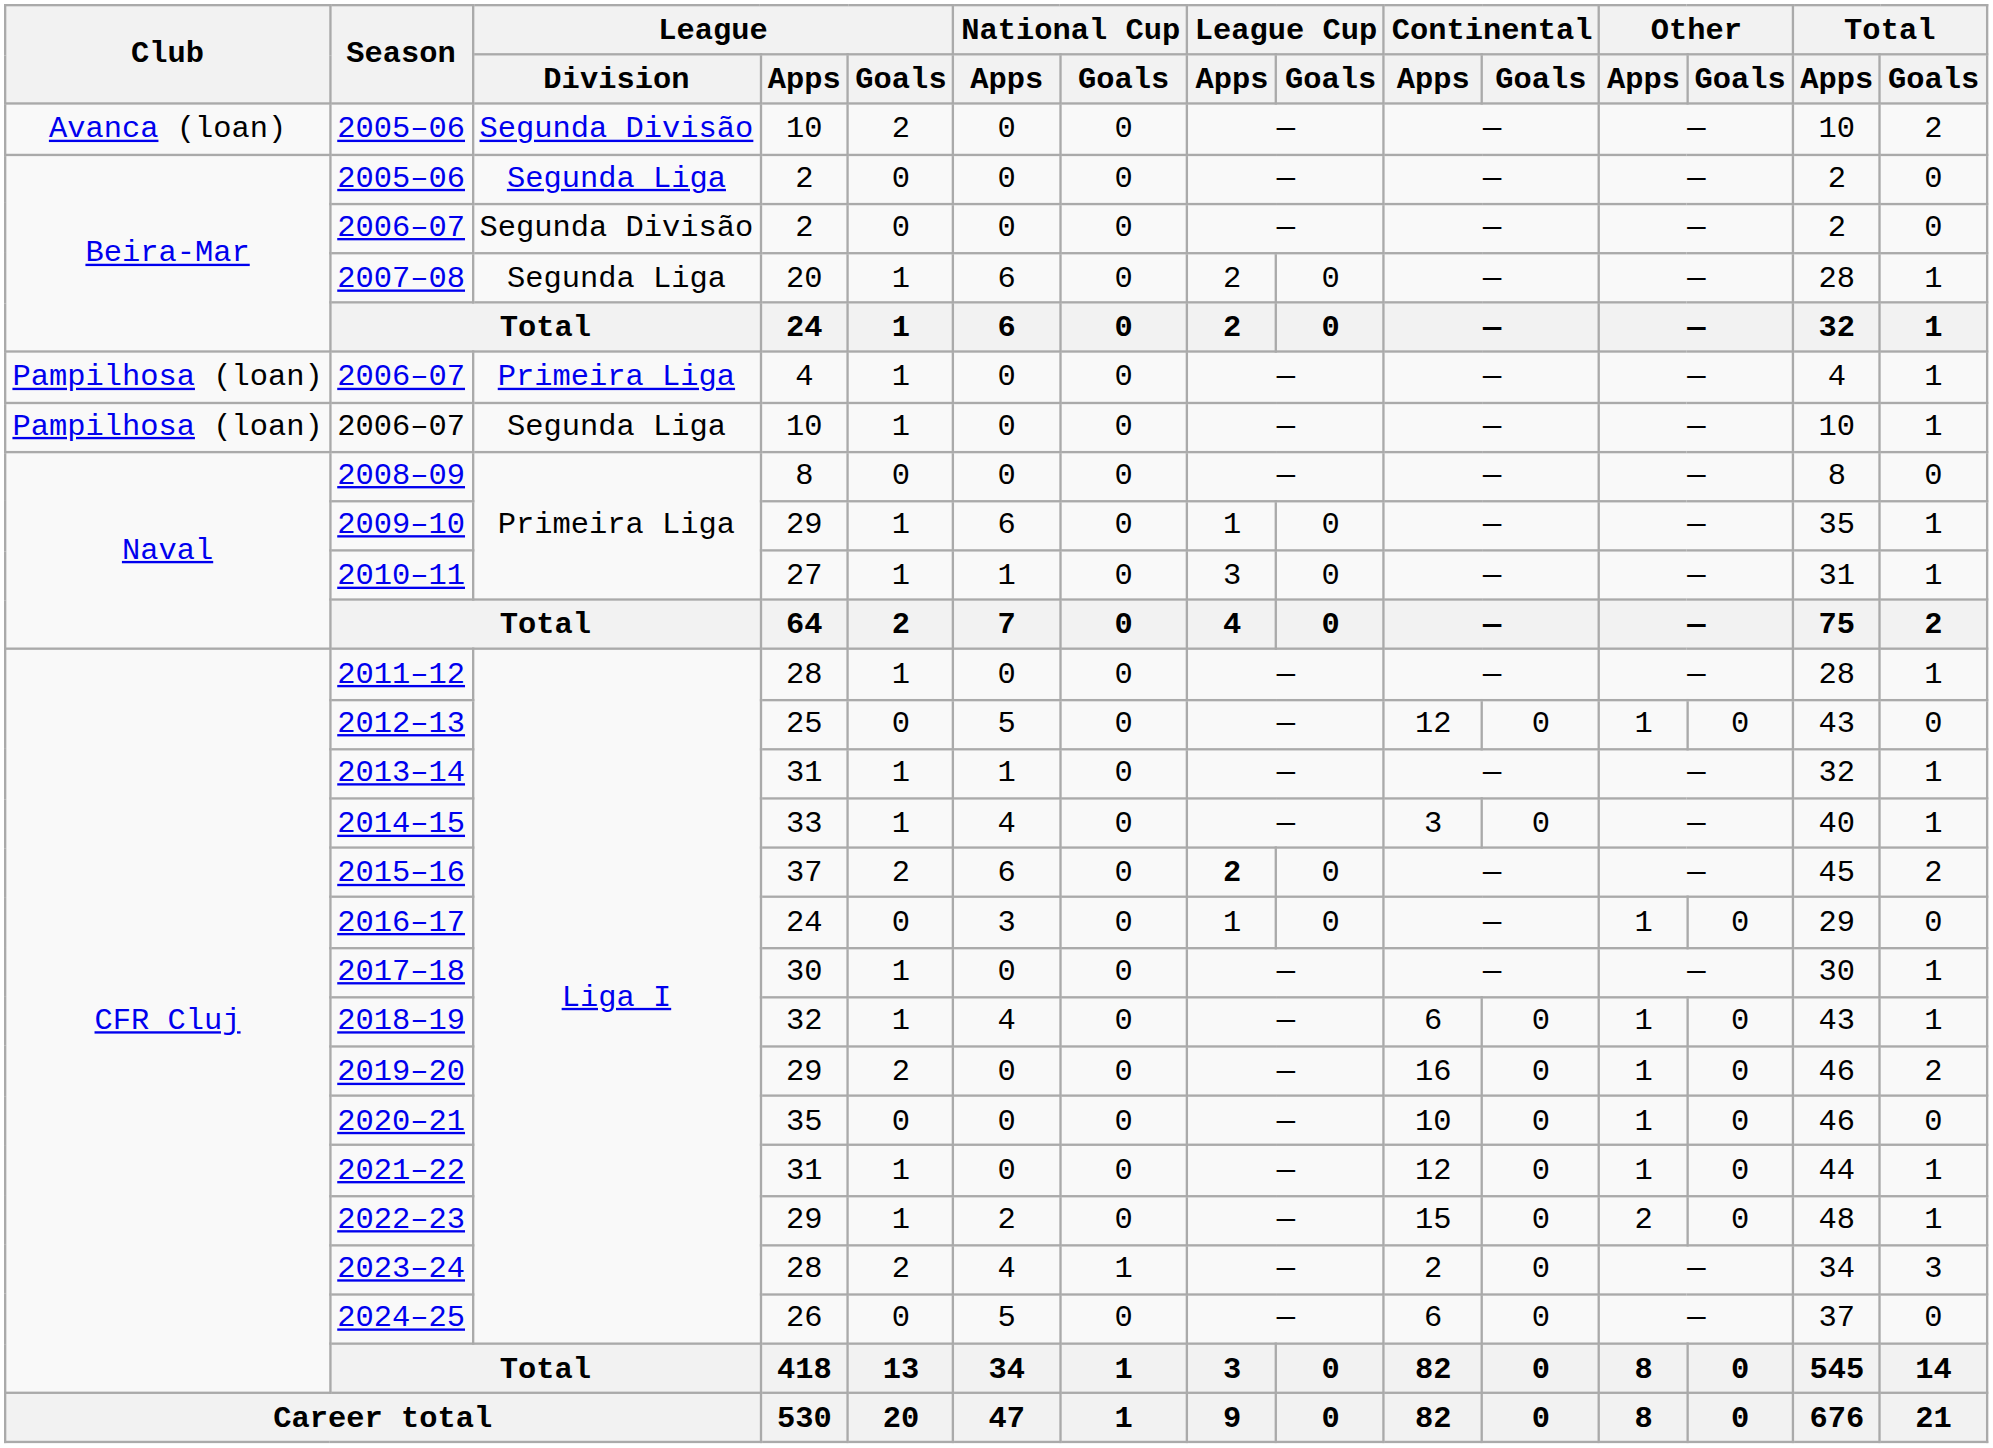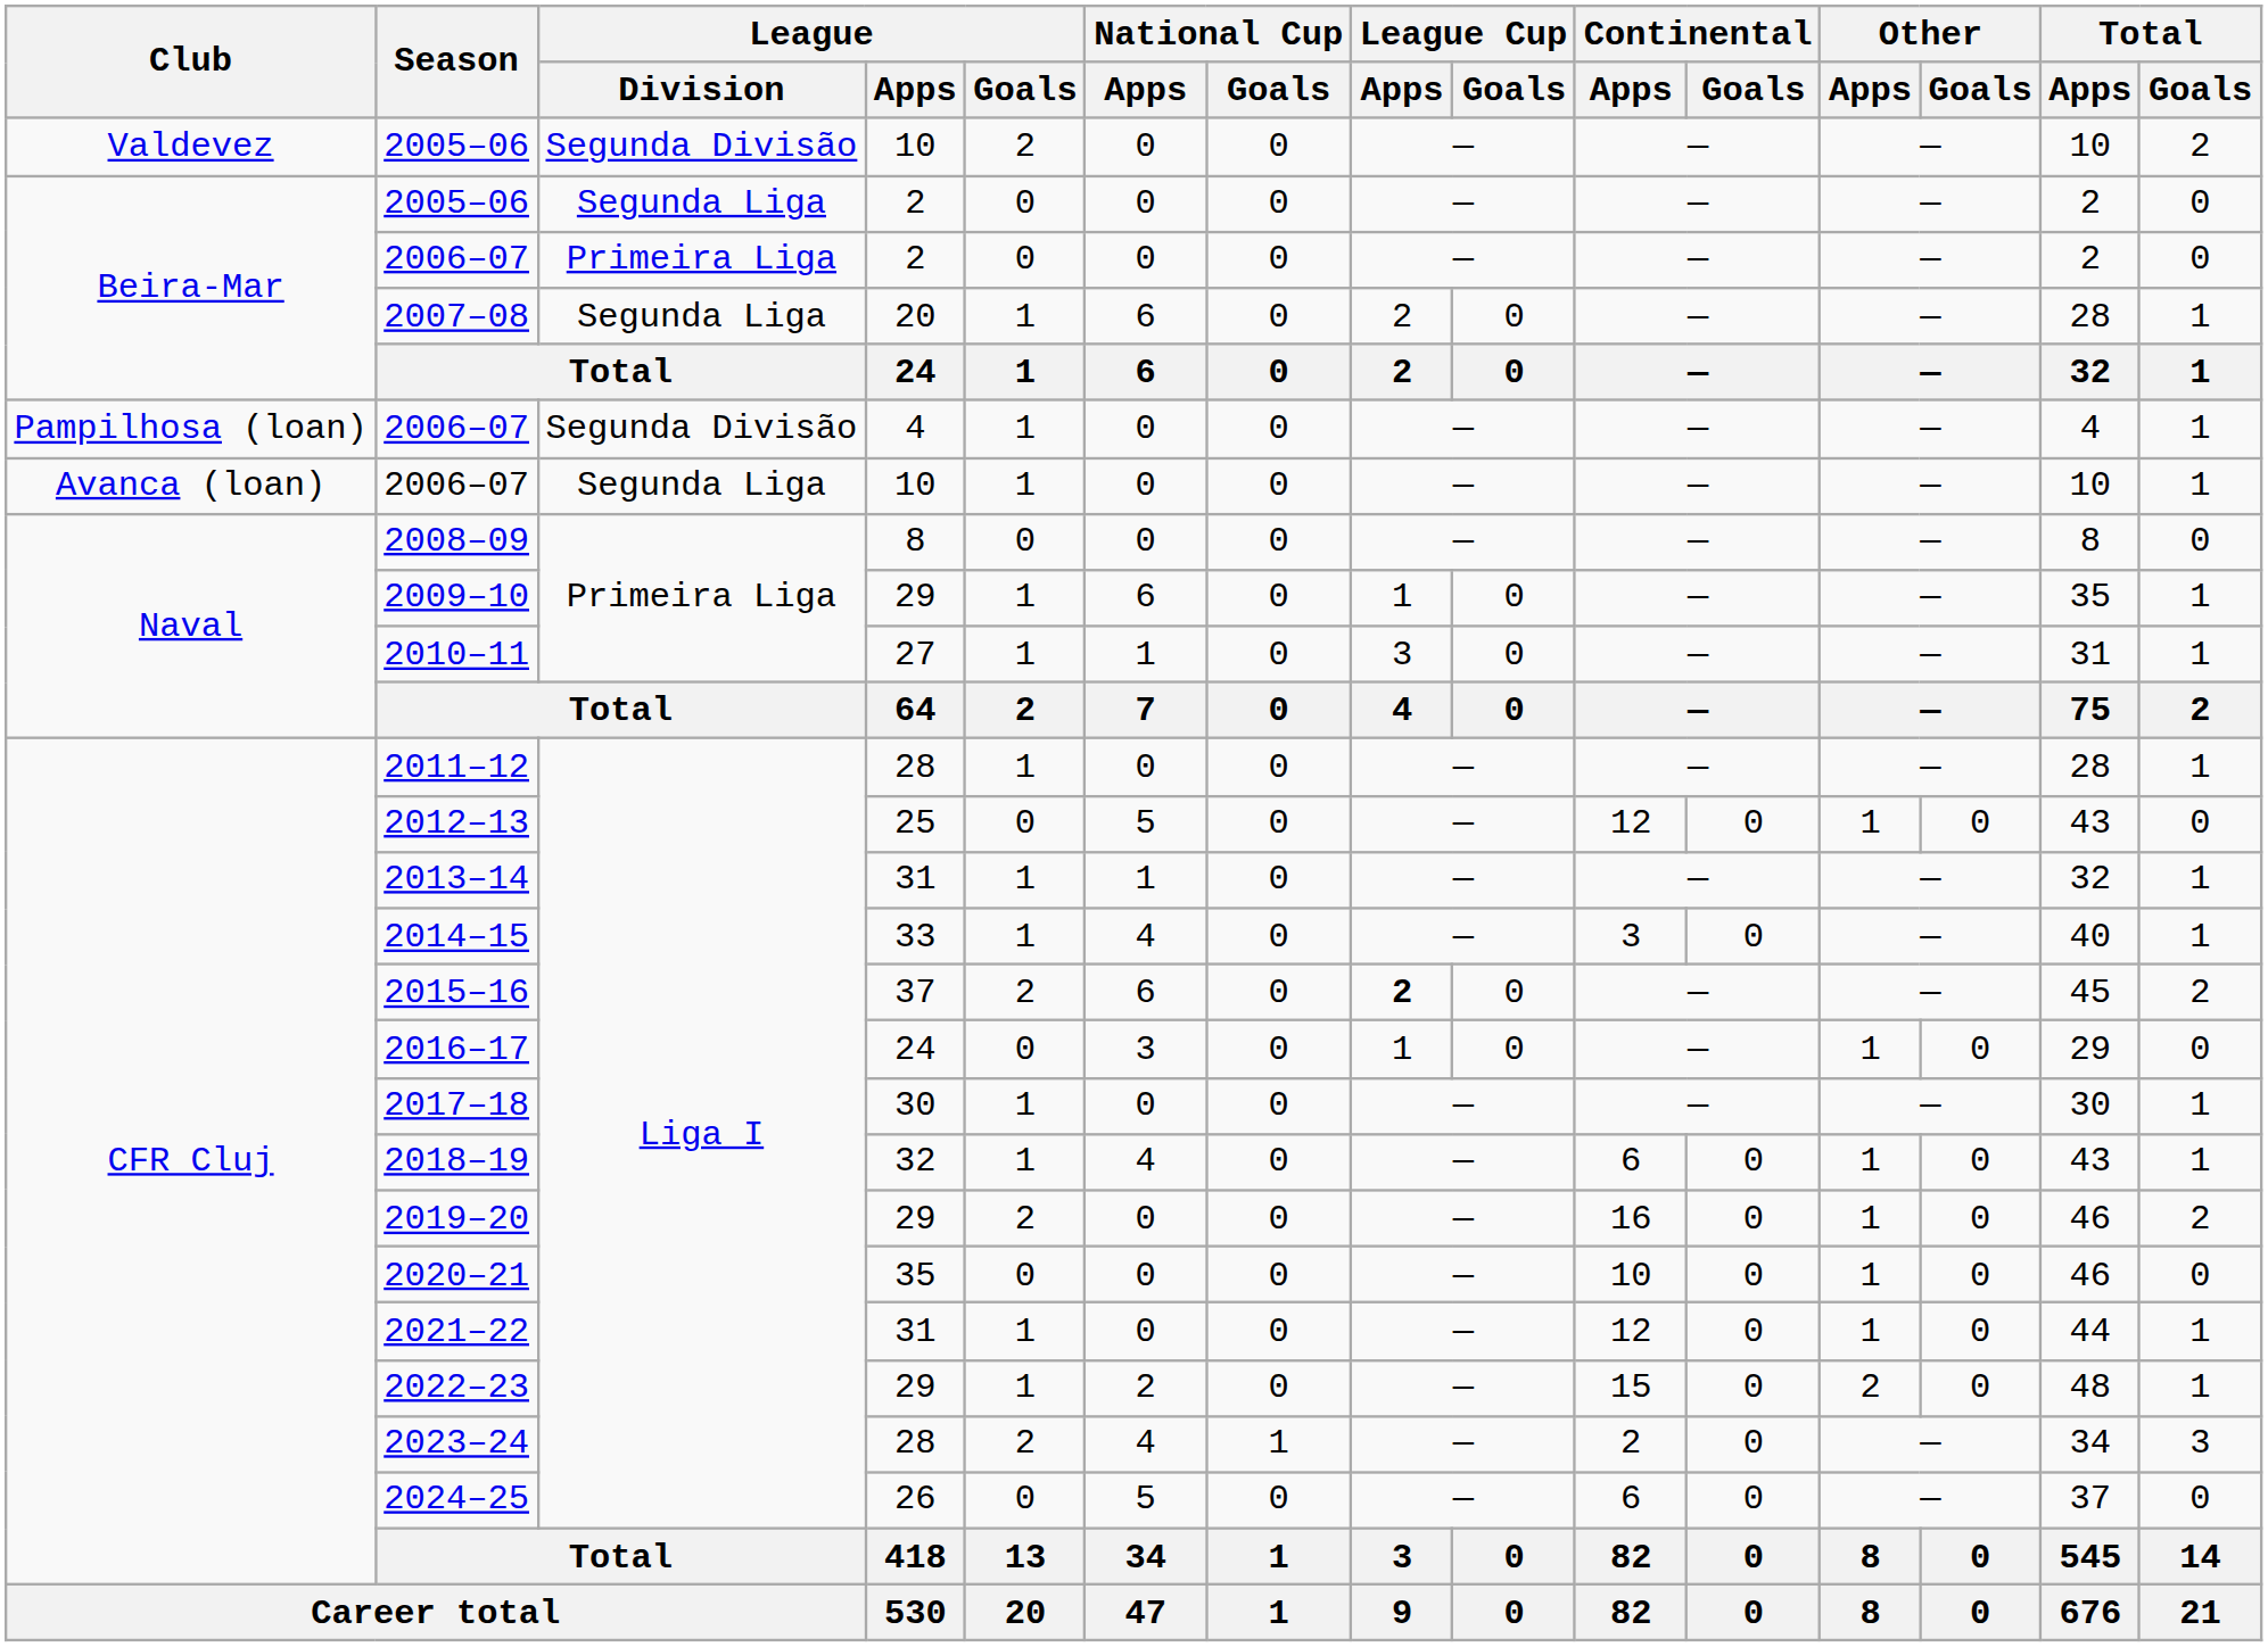 <table class="wikitable" style="text-align:center">
 <tr>
 <th rowspan="2">Club</th>
 <th rowspan="2">Season</th>
 <th colspan="3">League</th>
 <th colspan="2">National Cup</th>
 <th colspan="2">League Cup</th>
 <th colspan="2">Continental</th>
 <th colspan="2">Other</th>
 <th colspan="2">Total</th>
 </tr>
 <tr>
 <th>Division</th>
 <th>Apps</th>
 <th>Goals</th>
 <th>Apps</th>
 <th>Goals</th>
 <th>Apps</th>
 <th>Goals</th>
 <th>Apps</th>
 <th>Goals</th>
 <th>Apps</th>
 <th>Goals</th>
 <th>Apps</th>
 <th>Goals</th>
 </tr>
 <tr>
-<td><a href='#'>Avanca</a> (loan)</td>
+<td><a href='#'>Valdevez</a></td>
 <td><a href='#'>2005–06</a></td>
 <td><a href='#'>Segunda Divisão</a></td>
 <td>10</td>
 <td>2</td>
 <td>0</td>
 <td>0</td>
 <td colspan="2">—</td>
 <td colspan="2">—</td>
 <td colspan="2">—</td>
 <td>10</td>
 <td>2</td>
 </tr>
 <tr>
 <td rowspan="4"><a href='#'>Beira-Mar</a></td>
 <td><a href='#'>2005–06</a></td>
 <td><a href='#'>Segunda Liga</a></td>
 <td>2</td>
 <td>0</td>
 <td>0</td>
 <td>0</td>
 <td colspan="2">—</td>
 <td colspan="2">—</td>
 <td colspan="2">—</td>
 <td>2</td>
 <td>0</td>
 </tr>
 <tr>
 <td><a href='#'>2006–07</a></td>
-<td>Segunda Divisão</td>
+<td><a href='#'>Primeira Liga</a></td>
 <td>2</td>
 <td>0</td>
 <td>0</td>
 <td>0</td>
 <td colspan="2">—</td>
 <td colspan="2">—</td>
 <td colspan="2">—</td>
 <td>2</td>
 <td>0</td>
 </tr>
 <tr>
 <td><a href='#'>2007–08</a></td>
 <td>Segunda Liga</td>
 <td>20</td>
 <td>1</td>
 <td>6</td>
 <td>0</td>
 <td>2</td>
 <td>0</td>
 <td colspan="2">—</td>
 <td colspan="2">—</td>
 <td>28</td>
 <td>1</td>
 </tr>
 <tr>
 <th colspan="2">Total</th>
 <th>24</th>
 <th>1</th>
 <th>6</th>
 <th>0</th>
 <th>2</th>
 <th>0</th>
 <th colspan="2">—</th>
 <th colspan="2">—</th>
 <th>32</th>
 <th>1</th>
 </tr>
 <tr>
 <td><a href='#'>Pampilhosa</a> (loan)</td>
 <td><a href='#'>2006–07</a></td>
-<td><a href='#'>Primeira Liga</a></td>
+<td>Segunda Divisão</td>
 <td>4</td>
 <td>1</td>
 <td>0</td>
 <td>0</td>
 <td colspan="2">—</td>
 <td colspan="2">—</td>
 <td colspan="2">—</td>
 <td>4</td>
 <td>1</td>
 </tr>
 <tr>
-<td><a href='#'>Pampilhosa</a> (loan)</td>
+<td><a href='#'>Avanca</a> (loan)</td>
 <td>2006–07</td>
 <td>Segunda Liga</td>
 <td>10</td>
 <td>1</td>
 <td>0</td>
 <td>0</td>
 <td colspan="2">—</td>
 <td colspan="2">—</td>
 <td colspan="2">—</td>
 <td>10</td>
 <td>1</td>
 </tr>
 <tr>
 <td rowspan="4"><a href='#'>Naval</a></td>
 <td><a href='#'>2008–09</a></td>
 <td rowspan="3">Primeira Liga</td>
 <td>8</td>
 <td>0</td>
 <td>0</td>
 <td>0</td>
 <td colspan="2">—</td>
 <td colspan="2">—</td>
 <td colspan="2">—</td>
 <td>8</td>
 <td>0</td>
 </tr>
 <tr>
 <td><a href='#'>2009–10</a></td>
 <td>29</td>
 <td>1</td>
 <td>6</td>
 <td>0</td>
 <td>1</td>
 <td>0</td>
 <td colspan="2">—</td>
 <td colspan="2">—</td>
 <td>35</td>
 <td>1</td>
 </tr>
 <tr>
 <td><a href='#'>2010–11</a></td>
 <td>27</td>
 <td>1</td>
 <td>1</td>
 <td>0</td>
 <td>3</td>
 <td>0</td>
 <td colspan="2">—</td>
 <td colspan="2">—</td>
 <td>31</td>
 <td>1</td>
 </tr>
 <tr>
 <th colspan="2">Total</th>
 <th>64</th>
 <th>2</th>
 <th>7</th>
 <th>0</th>
 <th>4</th>
 <th>0</th>
 <th colspan="2">—</th>
 <th colspan="2">—</th>
 <th>75</th>
 <th>2</th>
 </tr>
 <tr>
 <td rowspan="15"><a href='#'>CFR Cluj</a></td>
 <td><a href='#'>2011–12</a></td>
 <td rowspan="14"><a href='#'>Liga I</a></td>
 <td>28</td>
 <td>1</td>
 <td>0</td>
 <td>0</td>
 <td colspan="2">—</td>
 <td colspan="2">—</td>
 <td colspan="2">—</td>
 <td>28</td>
 <td>1</td>
 </tr>
 <tr>
 <td><a href='#'>2012–13</a></td>
 <td>25</td>
 <td>0</td>
 <td>5</td>
 <td>0</td>
 <td colspan="2">—</td>
 <td>12</td>
 <td>0</td>
 <td>1</td>
 <td>0</td>
 <td>43</td>
 <td>0</td>
 </tr>
 <tr>
 <td><a href='#'>2013–14</a></td>
 <td>31</td>
 <td>1</td>
 <td>1</td>
 <td>0</td>
 <td colspan="2">—</td>
 <td colspan="2">—</td>
 <td colspan="2">—</td>
 <td>32</td>
 <td>1</td>
 </tr>
 <tr>
 <td><a href='#'>2014–15</a></td>
 <td>33</td>
 <td>1</td>
 <td>4</td>
 <td>0</td>
 <td colspan="2">—</td>
 <td>3</td>
 <td>0</td>
 <td colspan="2">—</td>
 <td>40</td>
 <td>1</td>
 </tr>
 <tr>
 <td><a href='#'>2015–16</a></td>
 <td>37</td>
 <td>2</td>
 <td>6</td>
 <td>0</td>
 <td><strong>2</strong></td>
 <td>0</td>
 <td colspan="2">—</td>
 <td colspan="2">—</td>
 <td>45</td>
 <td>2</td>
 </tr>
 <tr>
 <td><a href='#'>2016–17</a></td>
 <td>24</td>
 <td>0</td>
 <td>3</td>
 <td>0</td>
 <td>1</td>
 <td>0</td>
 <td colspan="2">—</td>
 <td>1</td>
 <td>0</td>
 <td>29</td>
 <td>0</td>
 </tr>
 <tr>
 <td><a href='#'>2017–18</a></td>
 <td>30</td>
 <td>1</td>
 <td>0</td>
 <td>0</td>
 <td colspan="2">—</td>
 <td colspan="2">—</td>
 <td colspan="2">—</td>
 <td>30</td>
 <td>1</td>
 </tr>
 <tr>
 <td><a href='#'>2018–19</a></td>
 <td>32</td>
 <td>1</td>
 <td>4</td>
 <td>0</td>
 <td colspan="2">—</td>
 <td>6</td>
 <td>0</td>
 <td>1</td>
 <td>0</td>
 <td>43</td>
 <td>1</td>
 </tr>
 <tr>
 <td><a href='#'>2019–20</a></td>
 <td>29</td>
 <td>2</td>
 <td>0</td>
 <td>0</td>
 <td colspan="2">—</td>
 <td>16</td>
 <td>0</td>
 <td>1</td>
 <td>0</td>
 <td>46</td>
 <td>2</td>
 </tr>
 <tr>
 <td><a href='#'>2020–21</a></td>
 <td>35</td>
 <td>0</td>
 <td>0</td>
 <td>0</td>
 <td colspan="2">—</td>
 <td>10</td>
 <td>0</td>
 <td>1</td>
 <td>0</td>
 <td>46</td>
 <td>0</td>
 </tr>
 <tr>
 <td><a href='#'>2021–22</a></td>
 <td>31</td>
 <td>1</td>
 <td>0</td>
 <td>0</td>
 <td colspan="2">—</td>
 <td>12</td>
 <td>0</td>
 <td>1</td>
 <td>0</td>
 <td>44</td>
 <td>1</td>
 </tr>
 <tr>
 <td><a href='#'>2022–23</a></td>
 <td>29</td>
 <td>1</td>
 <td>2</td>
 <td>0</td>
 <td colspan="2">—</td>
 <td>15</td>
 <td>0</td>
 <td>2</td>
 <td>0</td>
 <td>48</td>
 <td>1</td>
 </tr>
 <tr>
 <td><a href='#'>2023–24</a></td>
 <td>28</td>
 <td>2</td>
 <td>4</td>
 <td>1</td>
 <td colspan="2">—</td>
 <td>2</td>
 <td>0</td>
 <td colspan="2">—</td>
 <td>34</td>
 <td>3</td>
 </tr>
 <tr>
 <td><a href='#'>2024–25</a></td>
 <td>26</td>
 <td>0</td>
 <td>5</td>
 <td>0</td>
 <td colspan="2">—</td>
 <td>6</td>
 <td>0</td>
 <td colspan="2">—</td>
 <td>37</td>
 <td>0</td>
 </tr>
 <tr>
 <th colspan="2">Total</th>
 <th>418</th>
 <th>13</th>
 <th>34</th>
 <th>1</th>
 <th>3</th>
 <th>0</th>
 <th>82</th>
 <th>0</th>
 <th>8</th>
 <th>0</th>
 <th>545</th>
 <th>14</th>
 </tr>
 <tr>
 <th colspan="3">Career total</th>
 <th>530</th>
 <th>20</th>
 <th>47</th>
 <th>1</th>
 <th>9</th>
 <th>0</th>
 <th>82</th>
 <th>0</th>
 <th>8</th>
 <th>0</th>
 <th>676</th>
 <th>21</th>
 </tr>
 </table>
